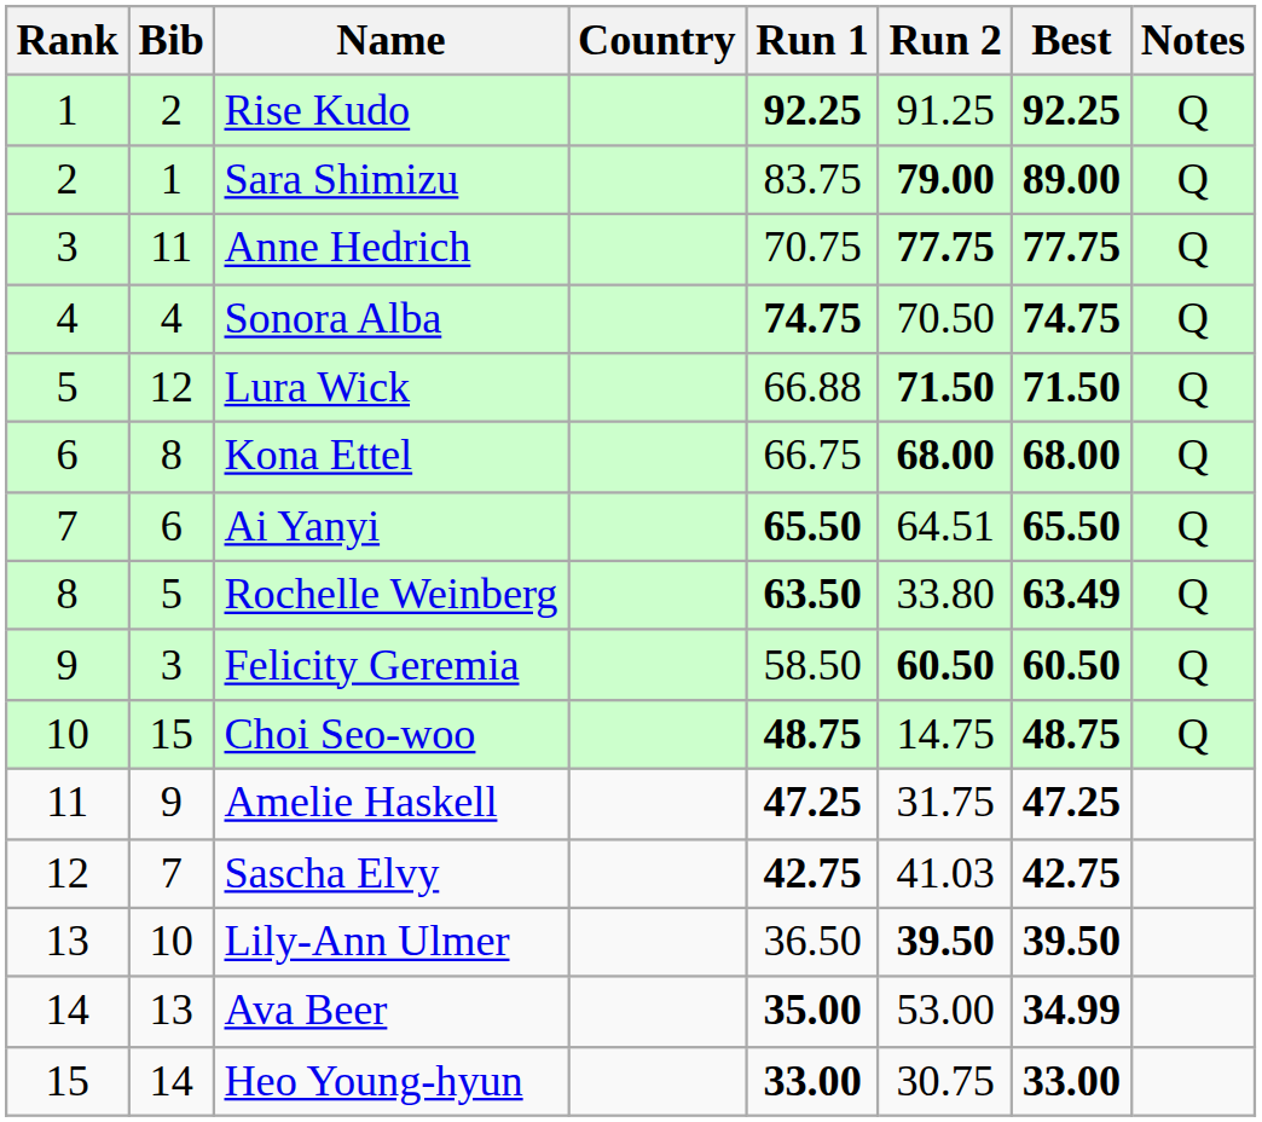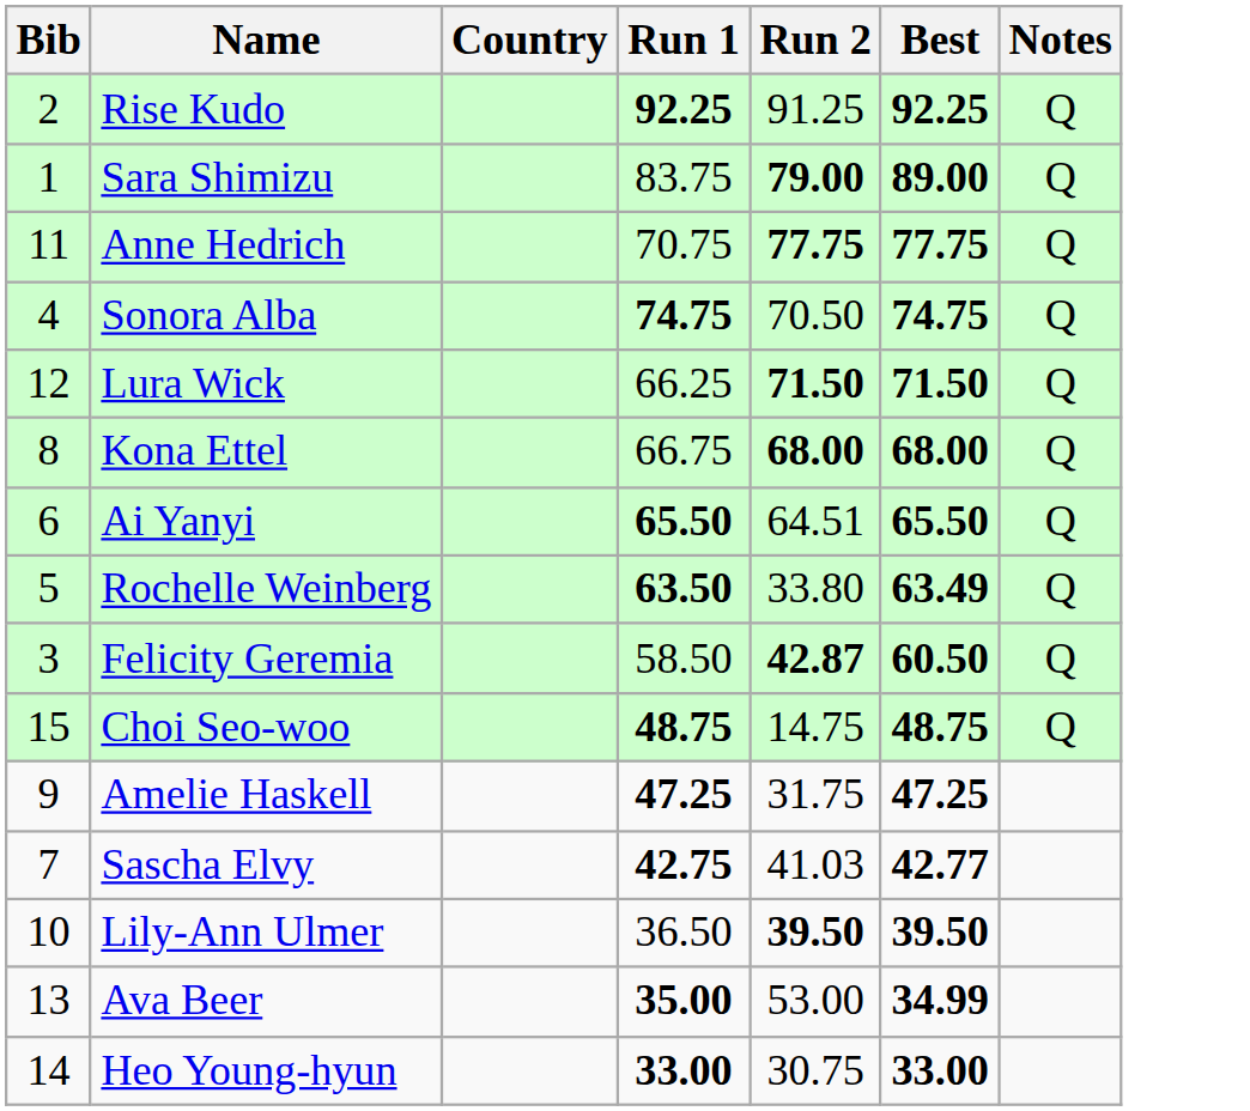 <table class="wikitable sortable" style="text-align:center">
 <tr>
-<th>Rank</th>
 <th>Bib</th>
 <th>Name</th>
 <th>Country</th>
 <th>Run 1</th>
 <th>Run 2</th>
 <th>Best</th>
 <th>Notes</th>
 </tr>
 <tr bgcolor=ccffcc>
-<td>1</td>
 <td>2</td>
 <td align=left><a href='#'>Rise Kudo</a></td>
 <td align=left></td>
 <td><strong>92.25</strong></td>
 <td>91.25</td>
 <td><strong>92.25</strong></td>
 <td>Q</td>
 </tr>
 <tr bgcolor=ccffcc>
-<td>2</td>
 <td>1</td>
 <td align=left><a href='#'>Sara Shimizu</a></td>
 <td align=left></td>
 <td>83.75</td>
 <td><strong>79.00</strong></td>
 <td><strong>89.00</strong></td>
 <td>Q</td>
 </tr>
 <tr bgcolor=ccffcc>
-<td>3</td>
 <td>11</td>
 <td align=left><a href='#'>Anne Hedrich</a></td>
 <td align=left></td>
 <td>70.75</td>
 <td><strong>77.75</strong></td>
 <td><strong>77.75</strong></td>
 <td>Q</td>
 </tr>
 <tr bgcolor=ccffcc>
 <td>4</td>
-<td>4</td>
 <td align=left><a href='#'>Sonora Alba</a></td>
 <td align=left></td>
 <td><strong>74.75</strong></td>
 <td>70.50</td>
 <td><strong>74.75</strong></td>
 <td>Q</td>
 </tr>
 <tr bgcolor=ccffcc>
-<td>5</td>
 <td>12</td>
 <td align=left><a href='#'>Lura Wick</a></td>
 <td align=left></td>
-<td>66.88</td>
+<td>66.25</td>
 <td><strong>71.50</strong></td>
 <td><strong>71.50</strong></td>
 <td>Q</td>
 </tr>
 <tr bgcolor=ccffcc>
-<td>6</td>
 <td>8</td>
 <td align=left><a href='#'>Kona Ettel</a></td>
 <td align=left></td>
 <td>66.75</td>
 <td><strong>68.00</strong></td>
 <td><strong>68.00</strong></td>
 <td>Q</td>
 </tr>
 <tr bgcolor=ccffcc>
-<td>7</td>
 <td>6</td>
 <td align=left><a href='#'>Ai Yanyi</a></td>
 <td align=left></td>
 <td><strong>65.50</strong></td>
 <td>64.51</td>
 <td><strong>65.50</strong></td>
 <td>Q</td>
 </tr>
 <tr bgcolor=ccffcc>
-<td>8</td>
 <td>5</td>
 <td align=left><a href='#'>Rochelle Weinberg</a></td>
 <td align=left></td>
 <td><strong>63.50</strong></td>
 <td>33.80</td>
 <td><strong>63.49</strong></td>
 <td>Q</td>
 </tr>
 <tr bgcolor=ccffcc>
-<td>9</td>
 <td>3</td>
 <td align=left><a href='#'>Felicity Geremia</a></td>
 <td align=left></td>
 <td>58.50</td>
-<td><strong>60.50</strong></td>
+<td><strong>42.87</strong></td>
 <td><strong>60.50</strong></td>
 <td>Q</td>
 </tr>
 <tr bgcolor=ccffcc>
-<td>10</td>
 <td>15</td>
 <td align=left><a href='#'>Choi Seo-woo</a></td>
 <td align=left></td>
 <td><strong>48.75</strong></td>
 <td>14.75</td>
 <td><strong>48.75</strong></td>
 <td>Q</td>
 </tr>
 <tr>
-<td>11</td>
 <td>9</td>
 <td align=left><a href='#'>Amelie Haskell</a></td>
 <td align=left></td>
 <td><strong>47.25</strong></td>
 <td>31.75</td>
 <td><strong>47.25</strong></td>
 <td></td>
 </tr>
 <tr>
-<td>12</td>
 <td>7</td>
 <td align=left><a href='#'>Sascha Elvy</a></td>
 <td align=left></td>
 <td><strong>42.75</strong></td>
 <td>41.03</td>
-<td><strong>42.75</strong></td>
+<td><strong>42.77</strong></td>
 <td></td>
 </tr>
 <tr>
-<td>13</td>
 <td>10</td>
 <td align=left><a href='#'>Lily-Ann Ulmer</a></td>
 <td align=left></td>
 <td>36.50</td>
 <td><strong>39.50</strong></td>
 <td><strong>39.50</strong></td>
 <td></td>
 </tr>
 <tr>
-<td>14</td>
 <td>13</td>
 <td align=left><a href='#'>Ava Beer</a></td>
 <td align=left></td>
 <td><strong>35.00</strong></td>
 <td>53.00</td>
 <td><strong>34.99</strong></td>
 <td></td>
 </tr>
 <tr>
-<td>15</td>
 <td>14</td>
 <td align=left><a href='#'>Heo Young-hyun</a></td>
 <td align=left></td>
 <td><strong>33.00</strong></td>
 <td>30.75</td>
 <td><strong>33.00</strong></td>
 <td></td>
 </tr>
 </table>
